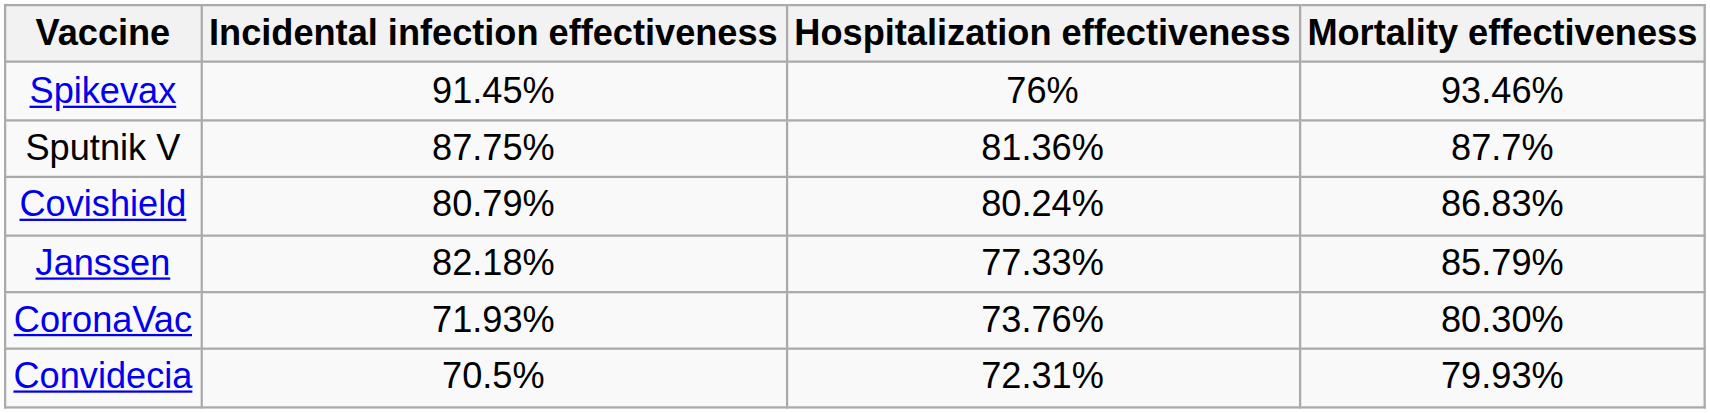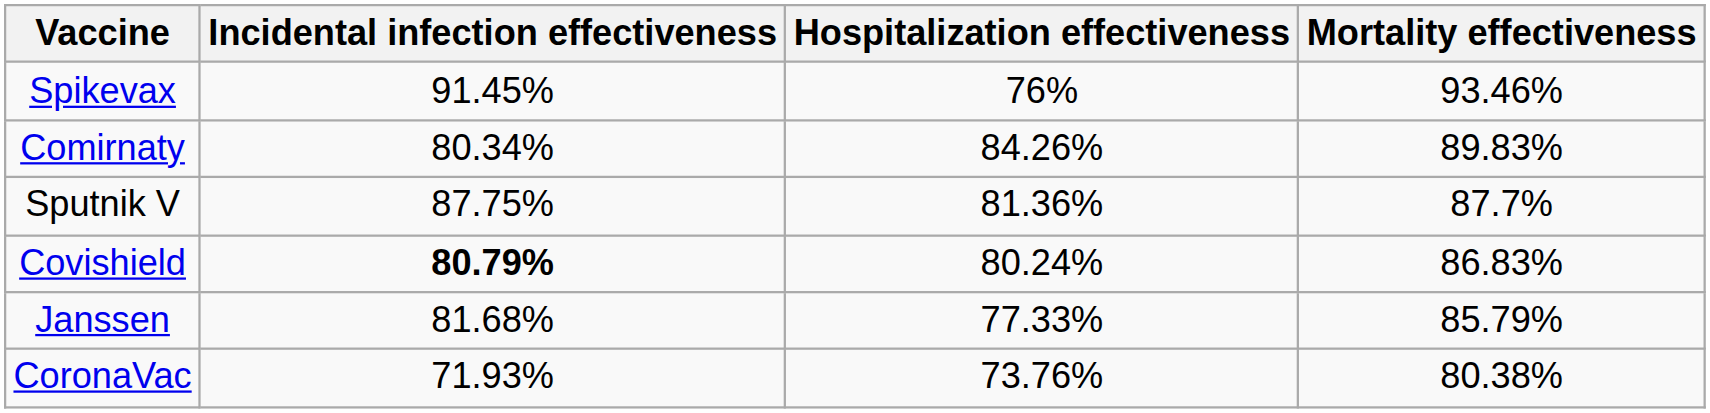 <table class="wikitable sortable" style="text-align: center;">
 <tr>
 <th>Vaccine</th>
 <th>Incidental infection effectiveness</th>
 <th>Hospitalization effectiveness</th>
 <th>Mortality effectiveness</th>
 </tr>
 <tr>
 <td><a href='#'>Spikevax</a></td>
 <td>91.45%</td>
 <td>76%</td>
 <td>93.46%</td>
 </tr>
 <tr>
+<td><a href='#'>Comirnaty</a></td>
+<td>80.34%</td>
+<td>84.26%</td>
+<td>89.83%</td>
+</tr>
+<tr>
 <td>Sputnik V</td>
 <td>87.75%</td>
 <td>81.36%</td>
 <td>87.7%</td>
 </tr>
 <tr>
 <td><a href='#'>Covishield</a></td>
-<td>80.79%</td>
+<td><strong>80.79%</strong></td>
 <td>80.24%</td>
 <td>86.83%</td>
 </tr>
 <tr>
 <td><a href='#'>Janssen</a></td>
-<td>82.18%</td>
+<td>81.68%</td>
 <td>77.33%</td>
 <td>85.79%</td>
 </tr>
 <tr>
 <td><a href='#'>CoronaVac</a></td>
 <td>71.93%</td>
 <td>73.76%</td>
-<td>80.30%</td>
-</tr>
-<tr>
-<td><a href='#'>Convidecia</a></td>
-<td>70.5%</td>
-<td>72.31%</td>
-<td>79.93%</td>
+<td>80.38%</td>
 </tr>
 </table>
